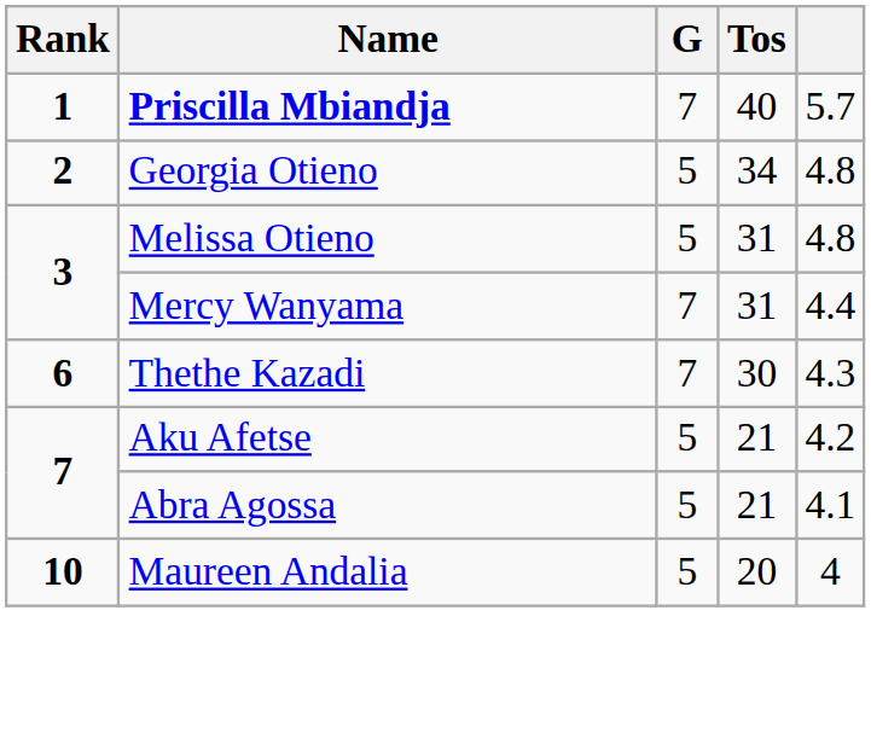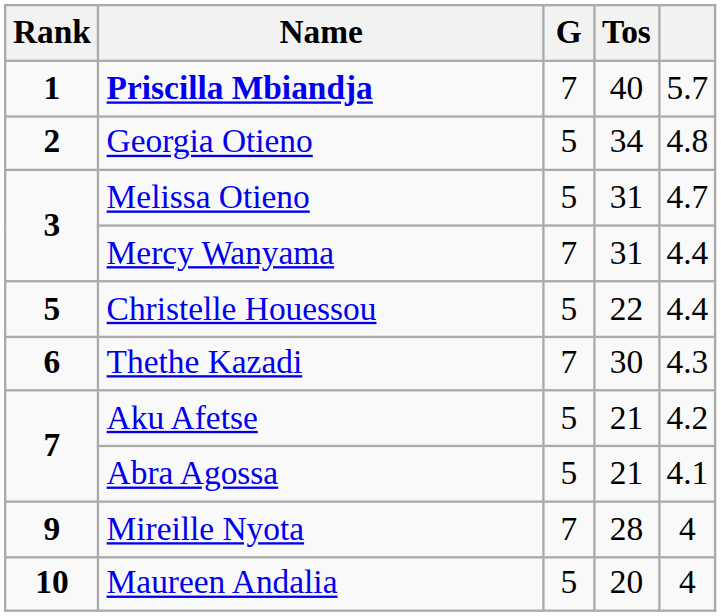 <table class="wikitable" style="text-align:center; font-size:90%;">
 <tr>
 <th width=10px>Rank</th>
 <th width=185px>Name</th>
 <th width=15px>G</th>
 <th width=10px>Tos</th>
 <th width=10px></th>
 </tr>
 <tr>
 <td><strong>1</strong></td>
 <td align=left> <strong><a href='#'>Priscilla Mbiandja</a></strong></td>
 <td>7</td>
 <td>40</td>
 <td>5.7</td>
 </tr>
 <tr>
 <td><strong>2</strong></td>
 <td align=left> <a href='#'>Georgia Otieno</a></td>
 <td>5</td>
 <td>34</td>
 <td>4.8</td>
 </tr>
 <tr>
 <td rowspan=2><strong>3</strong></td>
 <td align=left> <a href='#'>Melissa Otieno</a></td>
 <td>5</td>
 <td>31</td>
-<td>4.8</td>
+<td>4.7</td>
 </tr>
 <tr>
 <td align=left> <a href='#'>Mercy Wanyama</a></td>
 <td>7</td>
 <td>31</td>
+<td>4.4</td>
+</tr>
+<tr>
+<td><strong>5</strong></td>
+<td align=left> <a href='#'>Christelle Houessou</a></td>
+<td>5</td>
+<td>22</td>
 <td>4.4</td>
 </tr>
 <tr>
 <td><strong>6</strong></td>
 <td align=left> <a href='#'>Thethe Kazadi</a></td>
 <td>7</td>
 <td>30</td>
 <td>4.3</td>
 </tr>
 <tr>
 <td rowspan=2><strong>7</strong></td>
 <td align=left> <a href='#'>Aku Afetse</a></td>
 <td>5</td>
 <td>21</td>
 <td>4.2</td>
 </tr>
 <tr>
 <td align=left> <a href='#'>Abra Agossa</a></td>
 <td>5</td>
 <td>21</td>
 <td>4.1</td>
 </tr>
 <tr>
+<td><strong>9</strong></td>
+<td align=left> <a href='#'>Mireille Nyota</a></td>
+<td>7</td>
+<td>28</td>
+<td>4</td>
+</tr>
+<tr>
 <td><strong>10</strong></td>
 <td align=left> <a href='#'>Maureen Andalia</a></td>
 <td>5</td>
 <td>20</td>
 <td>4</td>
 </tr>
 </table>
